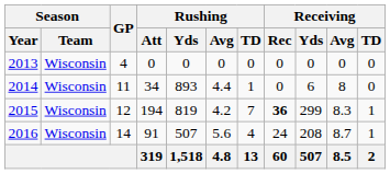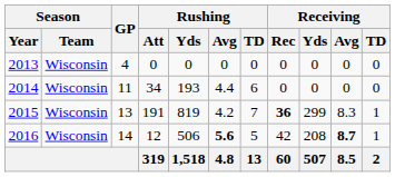 <table class="wikitable sortable" style="text-align:center">
 <tr>
 <th colspan="2">Season</th>
 <th rowspan="2">GP</th>
 <th colspan="4">Rushing</th>
 <th colspan="4">Receiving</th>
 </tr>
 <tr>
 <th>Year</th>
 <th>Team</th>
 <th>Att</th>
 <th>Yds</th>
 <th>Avg</th>
 <th>TD</th>
 <th>Rec</th>
 <th>Yds</th>
 <th>Avg</th>
 <th>TD</th>
 </tr>
 <tr>
 <td><a href='#'>2013</a></td>
 <td><a href='#'>Wisconsin</a></td>
 <td>4</td>
 <td>0</td>
 <td>0</td>
 <td>0</td>
 <td>0</td>
 <td>0</td>
 <td>0</td>
 <td>0</td>
 <td>0</td>
 </tr>
 <tr>
 <td><a href='#'>2014</a></td>
 <td><a href='#'>Wisconsin</a></td>
 <td>11</td>
 <td>34</td>
-<td>893</td>
+<td>193</td>
 <td>4.4</td>
-<td>1</td>
+<td>6</td>
 <td>0</td>
-<td>6</td>
-<td>8</td>
+<td>0</td>
+<td>0</td>
 <td>0</td>
 </tr>
 <tr>
 <td><a href='#'>2015</a></td>
 <td><a href='#'>Wisconsin</a></td>
-<td>12</td>
-<td>194</td>
+<td>13</td>
+<td>191</td>
 <td>819</td>
 <td>4.2</td>
 <td>7</td>
 <td><strong>36</strong></td>
 <td>299</td>
 <td>8.3</td>
 <td>1</td>
 </tr>
 <tr>
 <td><a href='#'>2016</a></td>
 <td><a href='#'>Wisconsin</a></td>
 <td>14</td>
-<td>91</td>
-<td>507</td>
-<td>5.6</td>
-<td>4</td>
-<td>24</td>
+<td>12</td>
+<td>506</td>
+<td><strong>5.6</strong></td>
+<td>5</td>
+<td>42</td>
 <td>208</td>
-<td>8.7</td>
+<td><strong>8.7</strong></td>
 <td>1</td>
 </tr>
 <tr>
 <th colspan="3"></th>
 <th>319</th>
 <th>1,518</th>
 <th>4.8</th>
 <th>13</th>
 <th>60</th>
 <th>507</th>
 <th>8.5</th>
 <th>2</th>
 </tr>
 </table>
